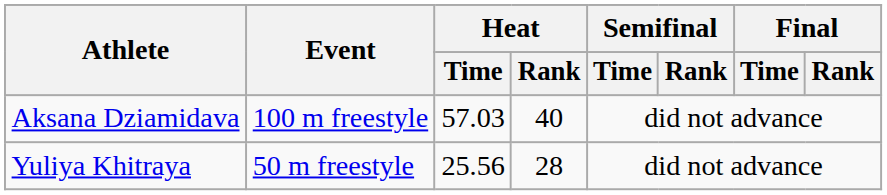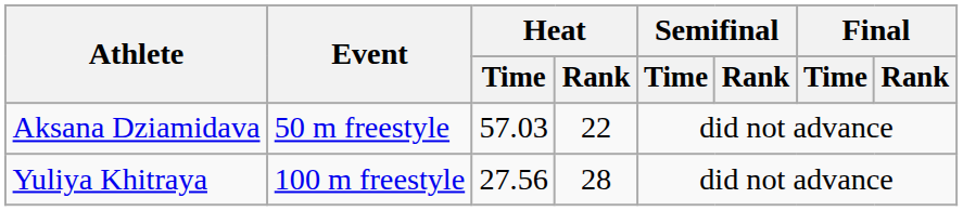 <table class=wikitable style="font-size:90%">
 <tr>
 <th rowspan="2">Athlete</th>
 <th rowspan="2">Event</th>
 <th colspan="2">Heat</th>
 <th colspan="2">Semifinal</th>
 <th colspan="2">Final</th>
 </tr>
 <tr style="font-size:95%">
 <th>Time</th>
 <th>Rank</th>
 <th>Time</th>
 <th>Rank</th>
 <th>Time</th>
 <th>Rank</th>
 </tr>
 <tr align=center>
 <td align=left><a href='#'>Aksana Dziamidava</a></td>
-<td align=left><a href='#'>100 m freestyle</a></td>
+<td align=left><a href='#'>50 m freestyle</a></td>
 <td>57.03</td>
-<td>40</td>
+<td>22</td>
 <td colspan=4>did not advance</td>
 </tr>
 <tr align=center>
 <td align=left><a href='#'>Yuliya Khitraya</a></td>
-<td align=left><a href='#'>50 m freestyle</a></td>
-<td>25.56</td>
+<td align=left><a href='#'>100 m freestyle</a></td>
+<td>27.56</td>
 <td>28</td>
 <td colspan=4>did not advance</td>
 </tr>
 </table>
